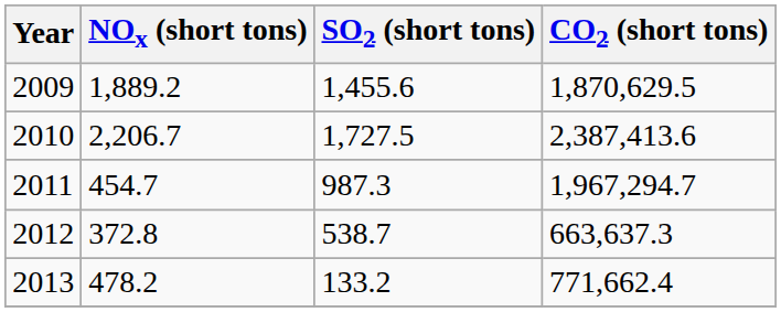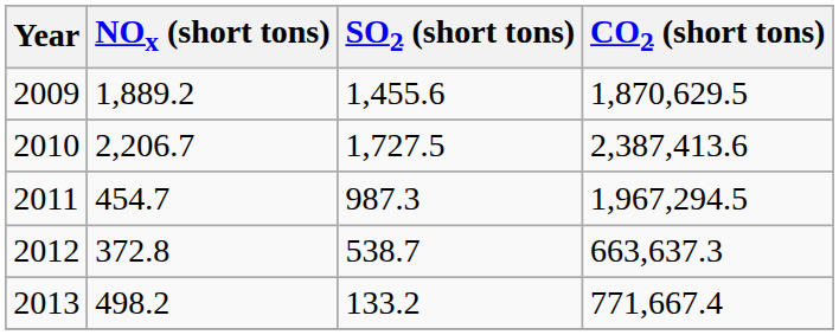 <table class="wikitable" align="center">
 <tr>
 <th>Year</th>
 <th><a href='#'>NO<sub>x</sub></a> (short tons)</th>
 <th><a href='#'>SO<sub>2</sub></a> (short tons)</th>
 <th><a href='#'>CO<sub>2</sub></a> (short tons)</th>
 </tr>
 <tr>
 <td>2009</td>
 <td>1,889.2</td>
 <td>1,455.6</td>
 <td>1,870,629.5</td>
 </tr>
 <tr>
 <td>2010</td>
 <td>2,206.7</td>
 <td>1,727.5</td>
 <td>2,387,413.6</td>
 </tr>
 <tr>
 <td>2011</td>
 <td>454.7</td>
 <td>987.3</td>
-<td>1,967,294.7</td>
+<td>1,967,294.5</td>
 </tr>
 <tr>
 <td>2012</td>
 <td>372.8</td>
 <td>538.7</td>
 <td>663,637.3</td>
 </tr>
 <tr>
 <td>2013</td>
-<td>478.2</td>
+<td>498.2</td>
 <td>133.2</td>
-<td>771,662.4</td>
+<td>771,667.4</td>
 </tr>
 <tr>
 </tr>
 </table>
